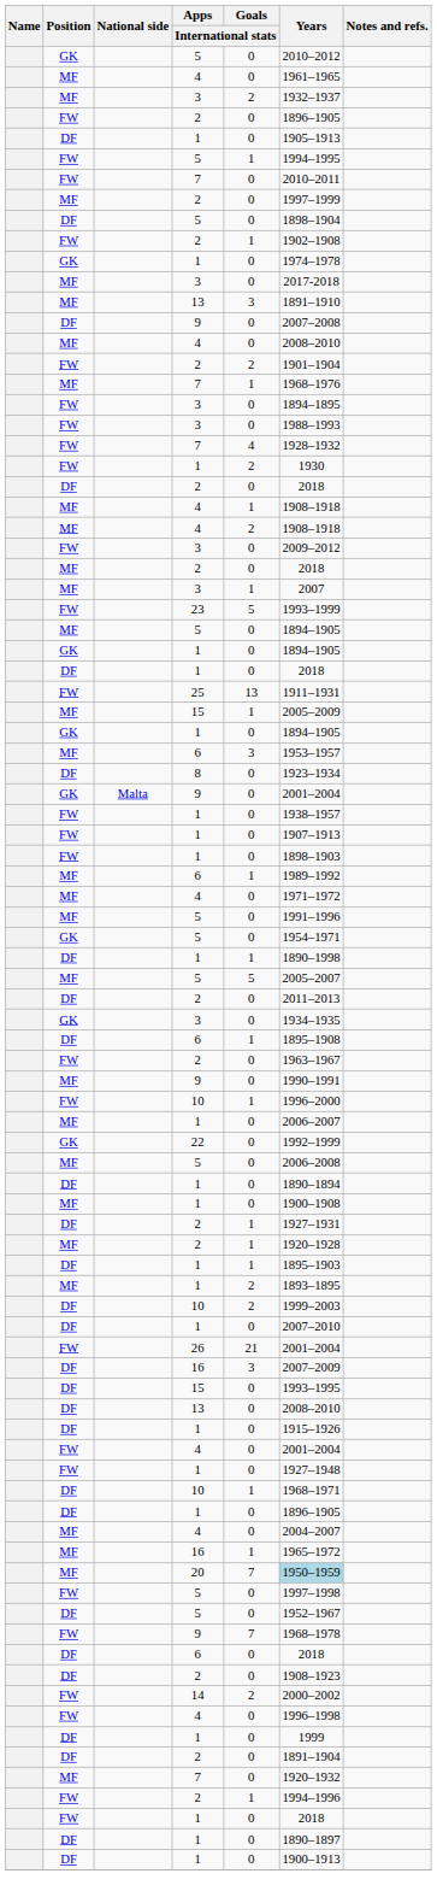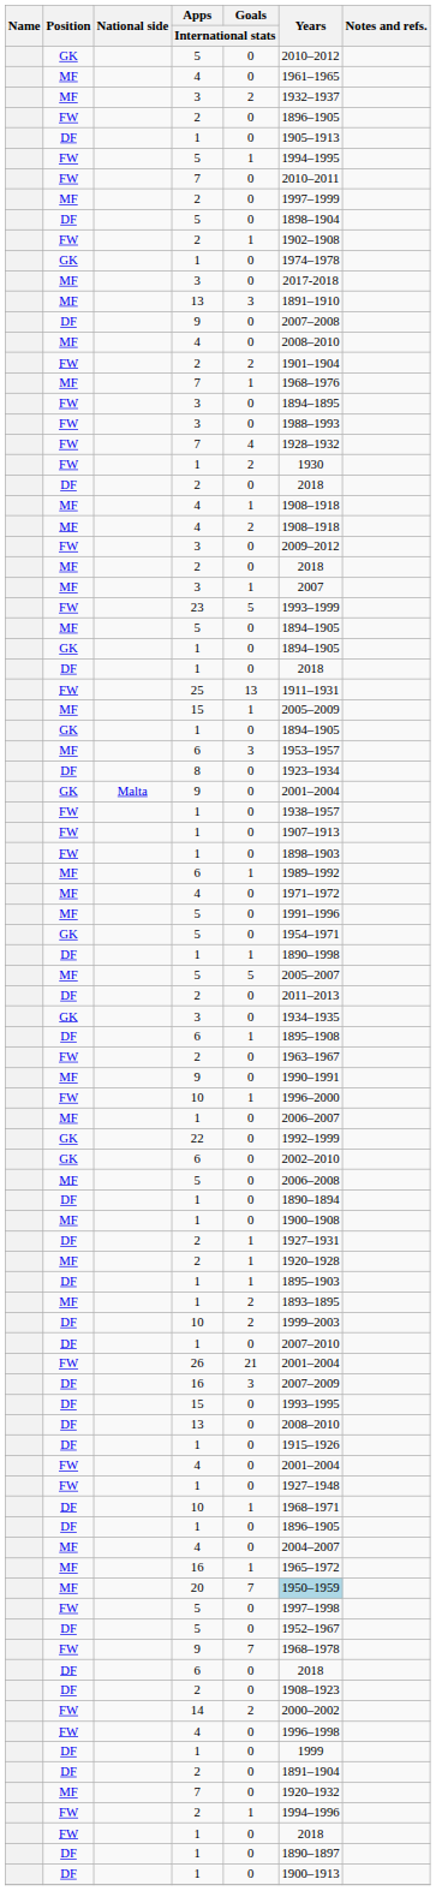 <table class="wikitable plainrowheaders sortable" style="text-align:center">
 <tr>
 <th scope="col" rowspan="2">Name</th>
 <th scope="col" rowspan="2">Position</th>
 <th scope="col" rowspan="2">National side</th>
 <th scope="col">Apps</th>
 <th scope="col">Goals</th>
 <th scope="col" rowspan="2">Years</th>
 <th scope="col" rowspan="2" class="unsortable">Notes and refs.</th>
 </tr>
 <tr class="unsortable">
 <th scope="col" colspan="2">International stats</th>
 </tr>
 <tr>
 <th scope="row" align="left"></th>
 <td><a href='#'>GK</a></td>
 <td></td>
 <td>5</td>
 <td>0</td>
 <td>2010–2012</td>
 <td></td>
 </tr>
 <tr>
 <th scope="row" align="left"></th>
 <td><a href='#'>MF</a></td>
 <td></td>
 <td>4</td>
 <td>0</td>
 <td>1961–1965</td>
 <td></td>
 </tr>
 <tr>
 <th scope="row" align="left"></th>
 <td><a href='#'>MF</a></td>
 <td></td>
 <td>3</td>
 <td>2</td>
 <td>1932–1937</td>
 <td></td>
 </tr>
 <tr>
 <th scope="row" align="left"></th>
 <td><a href='#'>FW</a></td>
 <td></td>
 <td>2</td>
 <td>0</td>
 <td>1896–1905</td>
 <td></td>
 </tr>
 <tr>
 <th scope="row" align="left"></th>
 <td><a href='#'>DF</a></td>
 <td></td>
 <td>1</td>
 <td>0</td>
 <td>1905–1913</td>
 <td></td>
 </tr>
 <tr>
 <th scope="row" align="left"></th>
 <td><a href='#'>FW</a></td>
 <td></td>
 <td>5</td>
 <td>1</td>
 <td>1994–1995</td>
 <td></td>
 </tr>
 <tr>
 <th scope="row" align="left"></th>
 <td><a href='#'>FW</a></td>
 <td></td>
 <td>7</td>
 <td>0</td>
 <td>2010–2011</td>
 <td></td>
 </tr>
 <tr>
 <th scope="row" align="left"></th>
 <td><a href='#'>MF</a></td>
 <td></td>
 <td>2</td>
 <td>0</td>
 <td>1997–1999</td>
 <td></td>
 </tr>
 <tr>
 <th scope="row" align="left"></th>
 <td><a href='#'>DF</a></td>
 <td></td>
 <td>5</td>
 <td>0</td>
 <td>1898–1904</td>
 <td></td>
 </tr>
 <tr>
 <th scope="row" align="left"></th>
 <td><a href='#'>FW</a></td>
 <td></td>
 <td>2</td>
 <td>1</td>
 <td>1902–1908</td>
 <td></td>
 </tr>
 <tr>
 <th scope="row" align="left"></th>
 <td><a href='#'>GK</a></td>
 <td></td>
 <td>1</td>
 <td>0</td>
 <td>1974–1978</td>
 <td></td>
 </tr>
 <tr>
 <th scope="row" align="left"></th>
 <td><a href='#'>MF</a></td>
 <td></td>
 <td>3</td>
 <td>0</td>
 <td>2017-2018</td>
 <td></td>
 </tr>
 <tr>
 <th scope="row" align="left"></th>
 <td><a href='#'>MF</a></td>
 <td></td>
 <td>13</td>
 <td>3</td>
 <td>1891–1910</td>
 <td></td>
 </tr>
 <tr>
 <th scope="row" align="left"></th>
 <td><a href='#'>DF</a></td>
 <td></td>
 <td>9</td>
 <td>0</td>
 <td>2007–2008</td>
 <td></td>
 </tr>
 <tr>
 <th scope="row" align="left"></th>
 <td><a href='#'>MF</a></td>
 <td></td>
 <td>4</td>
 <td>0</td>
 <td>2008–2010</td>
 <td></td>
 </tr>
 <tr>
 <th scope="row" align="left"></th>
 <td><a href='#'>FW</a></td>
 <td></td>
 <td>2</td>
 <td>2</td>
 <td>1901–1904</td>
 <td></td>
 </tr>
 <tr>
 <th scope="row" align="left"></th>
 <td><a href='#'>MF</a></td>
 <td></td>
 <td>7</td>
 <td>1</td>
 <td>1968–1976</td>
 <td></td>
 </tr>
 <tr>
 <th scope="row" align="left"></th>
 <td><a href='#'>FW</a></td>
 <td></td>
 <td>3</td>
 <td>0</td>
 <td>1894–1895</td>
 <td></td>
 </tr>
 <tr>
 <th scope="row" align="left"></th>
 <td><a href='#'>FW</a></td>
 <td></td>
 <td>3</td>
 <td>0</td>
 <td>1988–1993</td>
 <td></td>
 </tr>
 <tr>
 <th scope="row" align="left"></th>
 <td><a href='#'>FW</a></td>
 <td></td>
 <td>7</td>
 <td>4</td>
 <td>1928–1932</td>
 <td></td>
 </tr>
 <tr>
 <th scope="row" align="left"></th>
 <td><a href='#'>FW</a></td>
 <td></td>
 <td>1</td>
 <td>2</td>
 <td>1930</td>
 <td></td>
 </tr>
 <tr>
 <th scope="row" align="left"></th>
 <td><a href='#'>DF</a></td>
 <td></td>
 <td>2</td>
 <td>0</td>
 <td>2018</td>
 <td></td>
 </tr>
 <tr>
 <th scope="row" align="left"></th>
 <td><a href='#'>MF</a></td>
 <td></td>
 <td>4</td>
 <td>1</td>
 <td>1908–1918</td>
 <td></td>
 </tr>
 <tr>
 <th scope="row" align="left"></th>
 <td><a href='#'>MF</a></td>
 <td></td>
 <td>4</td>
 <td>2</td>
 <td>1908–1918</td>
 <td></td>
 </tr>
 <tr>
 <th scope="row" align="left"></th>
 <td><a href='#'>FW</a></td>
 <td></td>
 <td>3</td>
 <td>0</td>
 <td>2009–2012</td>
 <td></td>
 </tr>
 <tr>
 <th scope="row" align="left"></th>
 <td><a href='#'>MF</a></td>
 <td></td>
 <td>2</td>
 <td>0</td>
 <td>2018</td>
 <td></td>
 </tr>
 <tr>
 <th scope="row" align="left"></th>
 <td><a href='#'>MF</a></td>
 <td></td>
 <td>3</td>
 <td>1</td>
 <td>2007</td>
 <td></td>
 </tr>
 <tr>
 <th scope="row" align="left"></th>
 <td><a href='#'>FW</a></td>
 <td></td>
 <td>23</td>
 <td>5</td>
 <td>1993–1999</td>
 <td></td>
 </tr>
 <tr>
 <th scope="row" align="left"></th>
 <td><a href='#'>MF</a></td>
 <td></td>
 <td>5</td>
 <td>0</td>
 <td>1894–1905</td>
 <td></td>
 </tr>
 <tr>
 <th scope="row" align="left"></th>
 <td><a href='#'>GK</a></td>
 <td></td>
 <td>1</td>
 <td>0</td>
 <td>1894–1905</td>
 <td></td>
 </tr>
 <tr>
 <th scope="row" align="left"></th>
 <td><a href='#'>DF</a></td>
 <td></td>
 <td>1</td>
 <td>0</td>
 <td>2018</td>
 <td></td>
 </tr>
 <tr>
 <th scope="row" align="left"></th>
 <td><a href='#'>FW</a></td>
 <td></td>
 <td>25</td>
 <td>13</td>
 <td>1911–1931</td>
 <td></td>
 </tr>
 <tr>
 <th scope="row" align="left"></th>
 <td><a href='#'>MF</a></td>
 <td></td>
 <td>15</td>
 <td>1</td>
 <td>2005–2009</td>
 <td></td>
 </tr>
 <tr>
 <th scope="row" align="left"></th>
 <td><a href='#'>GK</a></td>
 <td></td>
 <td>1</td>
 <td>0</td>
 <td>1894–1905</td>
 <td></td>
 </tr>
 <tr>
 <th scope="row" align="left"></th>
 <td><a href='#'>MF</a></td>
 <td></td>
 <td>6</td>
 <td>3</td>
 <td>1953–1957</td>
 <td></td>
 </tr>
 <tr>
 <th scope="row" align="left"></th>
 <td><a href='#'>DF</a></td>
 <td></td>
 <td>8</td>
 <td>0</td>
 <td>1923–1934</td>
 <td></td>
 </tr>
 <tr>
 <th scope="row" align="left"></th>
 <td><a href='#'>GK</a></td>
 <td> <a href='#'>Malta</a></td>
 <td>9</td>
 <td>0</td>
 <td>2001–2004</td>
 <td></td>
 </tr>
 <tr>
 <th scope="row" align="left"></th>
 <td><a href='#'>FW</a></td>
 <td></td>
 <td>1</td>
 <td>0</td>
 <td>1938–1957</td>
 <td></td>
 </tr>
 <tr>
 <th scope="row" align="left"></th>
 <td><a href='#'>FW</a></td>
 <td></td>
 <td>1</td>
 <td>0</td>
 <td>1907–1913</td>
 <td></td>
 </tr>
 <tr>
 <th scope="row" align="left"></th>
 <td><a href='#'>FW</a></td>
 <td></td>
 <td>1</td>
 <td>0</td>
 <td>1898–1903</td>
 <td></td>
 </tr>
 <tr>
 <th scope="row" align="left"></th>
 <td><a href='#'>MF</a></td>
 <td></td>
 <td>6</td>
 <td>1</td>
 <td>1989–1992</td>
 <td></td>
 </tr>
 <tr>
 <th scope="row" align="left"></th>
 <td><a href='#'>MF</a></td>
 <td></td>
 <td>4</td>
 <td>0</td>
 <td>1971–1972</td>
 <td></td>
 </tr>
 <tr>
 <th scope="row" align="left"></th>
 <td><a href='#'>MF</a></td>
 <td></td>
 <td>5</td>
 <td>0</td>
 <td>1991–1996</td>
 <td></td>
 </tr>
 <tr>
 <th scope="row" align="left"></th>
 <td><a href='#'>GK</a></td>
 <td></td>
 <td>5</td>
 <td>0</td>
 <td>1954–1971</td>
 <td></td>
 </tr>
 <tr>
 <th scope="row" align="left"></th>
 <td><a href='#'>DF</a></td>
 <td></td>
 <td>1</td>
 <td>1</td>
 <td>1890–1998</td>
 <td></td>
 </tr>
 <tr>
 <th scope="row" align="left"></th>
 <td><a href='#'>MF</a></td>
 <td></td>
 <td>5</td>
 <td>5</td>
 <td>2005–2007</td>
 <td></td>
 </tr>
 <tr>
 <th scope="row" align="left"></th>
 <td><a href='#'>DF</a></td>
 <td></td>
 <td>2</td>
 <td>0</td>
 <td>2011–2013</td>
 <td></td>
 </tr>
 <tr>
 <th scope="row" align="left"></th>
 <td><a href='#'>GK</a></td>
 <td></td>
 <td>3</td>
 <td>0</td>
 <td>1934–1935</td>
 <td></td>
 </tr>
 <tr>
 <th scope="row" align="left"></th>
 <td><a href='#'>DF</a></td>
 <td></td>
 <td>6</td>
 <td>1</td>
 <td>1895–1908</td>
 <td></td>
 </tr>
 <tr>
 <th scope="row" align="left"></th>
 <td><a href='#'>FW</a></td>
 <td></td>
 <td>2</td>
 <td>0</td>
 <td>1963–1967</td>
 <td></td>
 </tr>
 <tr>
 <th scope="row" align="left"></th>
 <td><a href='#'>MF</a></td>
 <td></td>
 <td>9</td>
 <td>0</td>
 <td>1990–1991</td>
 <td></td>
 </tr>
 <tr>
 <th scope="row" align="left"></th>
 <td><a href='#'>FW</a></td>
 <td></td>
 <td>10</td>
 <td>1</td>
 <td>1996–2000</td>
 <td></td>
 </tr>
 <tr>
 <th scope="row" align="left"></th>
 <td><a href='#'>MF</a></td>
 <td></td>
 <td>1</td>
 <td>0</td>
 <td>2006–2007</td>
 <td></td>
 </tr>
 <tr>
 <th scope="row" align="left"></th>
 <td><a href='#'>GK</a></td>
 <td></td>
 <td>22</td>
 <td>0</td>
 <td>1992–1999</td>
 <td></td>
 </tr>
 <tr>
 <th scope="row" align="left"></th>
+<td><a href='#'>GK</a></td>
+<td></td>
+<td>6</td>
+<td>0</td>
+<td>2002–2010</td>
+<td></td>
+</tr>
+<tr>
+<th scope="row" align="left"></th>
 <td><a href='#'>MF</a></td>
 <td></td>
 <td>5</td>
 <td>0</td>
 <td>2006–2008</td>
 <td></td>
 </tr>
 <tr>
 <th scope="row" align="left"></th>
 <td><a href='#'>DF</a></td>
 <td></td>
 <td>1</td>
 <td>0</td>
 <td>1890–1894</td>
 <td></td>
 </tr>
 <tr>
 <th scope="row" align="left"></th>
 <td><a href='#'>MF</a></td>
 <td></td>
 <td>1</td>
 <td>0</td>
 <td>1900–1908</td>
 <td></td>
 </tr>
 <tr>
 <th scope="row" align="left"></th>
 <td><a href='#'>DF</a></td>
 <td></td>
 <td>2</td>
 <td>1</td>
 <td>1927–1931</td>
 <td></td>
 </tr>
 <tr>
 <th scope="row" align="left"></th>
 <td><a href='#'>MF</a></td>
 <td></td>
 <td>2</td>
 <td>1</td>
 <td>1920–1928</td>
 <td></td>
 </tr>
 <tr>
 <th scope="row" align="left"></th>
 <td><a href='#'>DF</a></td>
 <td></td>
 <td>1</td>
 <td>1</td>
 <td>1895–1903</td>
 <td></td>
 </tr>
 <tr>
 <th scope="row" align="left"></th>
 <td><a href='#'>MF</a></td>
 <td></td>
 <td>1</td>
 <td>2</td>
 <td>1893–1895</td>
 <td></td>
 </tr>
 <tr>
 <th scope="row" align="left"></th>
 <td><a href='#'>DF</a></td>
 <td></td>
 <td>10</td>
 <td>2</td>
 <td>1999–2003</td>
 <td></td>
 </tr>
 <tr>
 <th scope="row" align="left"></th>
 <td><a href='#'>DF</a></td>
 <td></td>
 <td>1</td>
 <td>0</td>
 <td>2007–2010</td>
 <td></td>
 </tr>
 <tr>
 <th scope="row" align="left"></th>
 <td><a href='#'>FW</a></td>
 <td></td>
 <td>26</td>
 <td>21</td>
 <td>2001–2004</td>
 <td></td>
 </tr>
 <tr>
 <th scope="row" align="left"></th>
 <td><a href='#'>DF</a></td>
 <td></td>
 <td>16</td>
 <td>3</td>
 <td>2007–2009</td>
 <td></td>
 </tr>
 <tr>
 <th scope="row" align="left"></th>
 <td><a href='#'>DF</a></td>
 <td></td>
 <td>15</td>
 <td>0</td>
 <td>1993–1995</td>
 <td></td>
 </tr>
 <tr>
 <th scope="row" align="left"></th>
 <td><a href='#'>DF</a></td>
 <td></td>
 <td>13</td>
 <td>0</td>
 <td>2008–2010</td>
 <td></td>
 </tr>
 <tr>
 <th scope="row" align="left"></th>
 <td><a href='#'>DF</a></td>
 <td></td>
 <td>1</td>
 <td>0</td>
 <td>1915–1926</td>
 <td></td>
 </tr>
 <tr>
 <th scope="row" align="left"></th>
 <td><a href='#'>FW</a></td>
 <td></td>
 <td>4</td>
 <td>0</td>
 <td>2001–2004</td>
 <td></td>
 </tr>
 <tr>
 <th scope="row" align="left"></th>
 <td><a href='#'>FW</a></td>
 <td></td>
 <td>1</td>
 <td>0</td>
 <td>1927–1948</td>
 <td></td>
 </tr>
 <tr>
 <th scope="row" align="left"></th>
 <td><a href='#'>DF</a></td>
 <td></td>
 <td>10</td>
 <td>1</td>
 <td>1968–1971</td>
 <td></td>
 </tr>
 <tr>
 <th scope="row" align="left"></th>
 <td><a href='#'>DF</a></td>
 <td></td>
 <td>1</td>
 <td>0</td>
 <td>1896–1905</td>
 <td></td>
 </tr>
 <tr>
 <th scope="row" align="left"></th>
 <td><a href='#'>MF</a></td>
 <td></td>
 <td>4</td>
 <td>0</td>
 <td>2004–2007</td>
 <td></td>
 </tr>
 <tr>
 <th scope="row" align="left"></th>
 <td><a href='#'>MF</a></td>
 <td></td>
 <td>16</td>
 <td>1</td>
 <td>1965–1972</td>
 <td></td>
 </tr>
 <tr>
 <th scope="row" align="left"></th>
 <td><a href='#'>MF</a></td>
 <td></td>
 <td>20</td>
 <td>7</td>
 <td style="background: lightblue;">1950–1959</td>
 <td></td>
 </tr>
 <tr>
 <th scope="row" align="left"></th>
 <td><a href='#'>FW</a></td>
 <td></td>
 <td>5</td>
 <td>0</td>
 <td>1997–1998</td>
 <td></td>
 </tr>
 <tr>
 <th scope="row" align="left"></th>
 <td><a href='#'>DF</a></td>
 <td></td>
 <td>5</td>
 <td>0</td>
 <td>1952–1967</td>
 <td></td>
 </tr>
 <tr>
 <th scope="row" align="left"></th>
 <td><a href='#'>FW</a></td>
 <td></td>
 <td>9</td>
 <td>7</td>
 <td>1968–1978</td>
 <td></td>
 </tr>
 <tr>
 <th scope="row" align="left"></th>
 <td><a href='#'>DF</a></td>
 <td></td>
 <td>6</td>
 <td>0</td>
 <td>2018</td>
 <td></td>
 </tr>
 <tr>
 <th scope="row" align="left"></th>
 <td><a href='#'>DF</a></td>
 <td></td>
 <td>2</td>
 <td>0</td>
 <td>1908–1923</td>
 <td></td>
 </tr>
 <tr>
 <th scope="row" align="left"></th>
 <td><a href='#'>FW</a></td>
 <td></td>
 <td>14</td>
 <td>2</td>
 <td>2000–2002</td>
 <td></td>
 </tr>
 <tr>
 <th scope="row" align="left"></th>
 <td><a href='#'>FW</a></td>
 <td></td>
 <td>4</td>
 <td>0</td>
 <td>1996–1998</td>
 <td></td>
 </tr>
 <tr>
 <th scope="row" align="left"></th>
 <td><a href='#'>DF</a></td>
 <td></td>
 <td>1</td>
 <td>0</td>
 <td>1999</td>
 <td></td>
 </tr>
 <tr>
 <th scope="row" align="left"></th>
 <td><a href='#'>DF</a></td>
 <td></td>
 <td>2</td>
 <td>0</td>
 <td>1891–1904</td>
 <td></td>
 </tr>
 <tr>
 <th scope="row" align="left"></th>
 <td><a href='#'>MF</a></td>
 <td></td>
 <td>7</td>
 <td>0</td>
 <td>1920–1932</td>
 <td></td>
 </tr>
 <tr>
 <th scope="row" align="left"></th>
 <td><a href='#'>FW</a></td>
 <td></td>
 <td>2</td>
 <td>1</td>
 <td>1994–1996</td>
 <td></td>
 </tr>
 <tr>
 <th scope="row" align="left"></th>
 <td><a href='#'>FW</a></td>
 <td></td>
 <td>1</td>
 <td>0</td>
 <td>2018</td>
 <td></td>
 </tr>
 <tr>
 <th scope="row" align="left"></th>
 <td><a href='#'>DF</a></td>
 <td></td>
 <td>1</td>
 <td>0</td>
 <td>1890–1897</td>
 <td></td>
 </tr>
 <tr>
 <th scope="row" align="left"></th>
 <td><a href='#'>DF</a></td>
 <td></td>
 <td>1</td>
 <td>0</td>
 <td>1900–1913</td>
 <td></td>
 </tr>
 <tr>
 </tr>
 </table>
